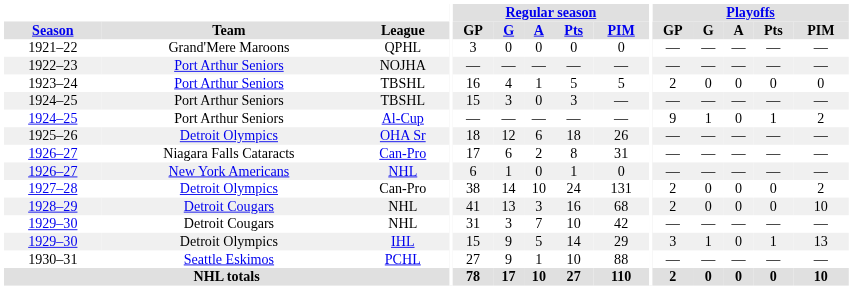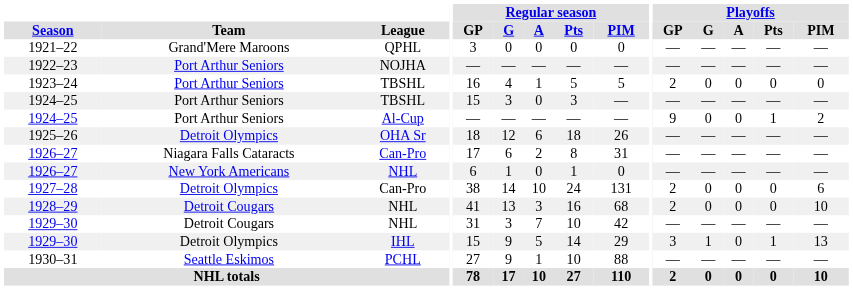 <table border="0" cellpadding="1" cellspacing="0" style="text-align:center; width:60em">
 <tr bgcolor="#e0e0e0">
 <th colspan="3" bgcolor="#ffffff"></th>
 <th rowspan="100" bgcolor="#ffffff"></th>
 <th colspan="5"><a href='#'>Regular season</a></th>
 <th rowspan="100" bgcolor="#ffffff"></th>
 <th colspan="5"><a href='#'>Playoffs</a></th>
 </tr>
 <tr bgcolor="#e0e0e0">
 <th><a href='#'>Season</a></th>
 <th>Team</th>
 <th>League</th>
 <th>GP</th>
 <th><a href='#'>G</a></th>
 <th><a href='#'>A</a></th>
 <th><a href='#'>Pts</a></th>
 <th><a href='#'>PIM</a></th>
 <th>GP</th>
 <th>G</th>
 <th>A</th>
 <th>Pts</th>
 <th>PIM</th>
 </tr>
 <tr>
 <td>1921–22</td>
 <td>Grand'Mere Maroons</td>
 <td>QPHL</td>
 <td>3</td>
 <td>0</td>
 <td>0</td>
 <td>0</td>
 <td>0</td>
 <td>—</td>
 <td>—</td>
 <td>—</td>
 <td>—</td>
 <td>—</td>
 </tr>
 <tr bgcolor="#f0f0f0">
 <td>1922–23</td>
 <td><a href='#'>Port Arthur Seniors</a></td>
 <td>NOJHA</td>
 <td>—</td>
 <td>—</td>
 <td>—</td>
 <td>—</td>
 <td>—</td>
 <td>—</td>
 <td>—</td>
 <td>—</td>
 <td>—</td>
 <td>—</td>
 </tr>
 <tr>
 <td>1923–24</td>
 <td><a href='#'>Port Arthur Seniors</a></td>
 <td>TBSHL</td>
 <td>16</td>
 <td>4</td>
 <td>1</td>
 <td>5</td>
 <td>5</td>
 <td>2</td>
 <td>0</td>
 <td>0</td>
 <td>0</td>
 <td>0</td>
 </tr>
 <tr bgcolor="#f0f0f0">
 <td>1924–25</td>
 <td>Port Arthur Seniors</td>
 <td>TBSHL</td>
 <td>15</td>
 <td>3</td>
 <td>0</td>
 <td>3</td>
 <td>—</td>
 <td>—</td>
 <td>—</td>
 <td>—</td>
 <td>—</td>
 <td>—</td>
 </tr>
 <tr>
 <td><a href='#'>1924–25</a></td>
 <td>Port Arthur Seniors</td>
 <td><a href='#'>Al-Cup</a></td>
 <td>—</td>
 <td>—</td>
 <td>—</td>
 <td>—</td>
 <td>—</td>
 <td>9</td>
-<td>1</td>
+<td>0</td>
 <td>0</td>
 <td>1</td>
 <td>2</td>
 </tr>
 <tr bgcolor="#f0f0f0">
 <td>1925–26</td>
 <td><a href='#'>Detroit Olympics</a></td>
 <td><a href='#'>OHA Sr</a></td>
 <td>18</td>
 <td>12</td>
 <td>6</td>
 <td>18</td>
 <td>26</td>
 <td>—</td>
 <td>—</td>
 <td>—</td>
 <td>—</td>
 <td>—</td>
 </tr>
 <tr>
 <td><a href='#'>1926–27</a></td>
 <td>Niagara Falls Cataracts</td>
 <td><a href='#'>Can-Pro</a></td>
 <td>17</td>
 <td>6</td>
 <td>2</td>
 <td>8</td>
 <td>31</td>
 <td>—</td>
 <td>—</td>
 <td>—</td>
 <td>—</td>
 <td>—</td>
 </tr>
 <tr bgcolor="#f0f0f0">
 <td><a href='#'>1926–27</a></td>
 <td><a href='#'>New York Americans</a></td>
 <td><a href='#'>NHL</a></td>
 <td>6</td>
 <td>1</td>
 <td>0</td>
 <td>1</td>
 <td>0</td>
 <td>—</td>
 <td>—</td>
 <td>—</td>
 <td>—</td>
 <td>—</td>
 </tr>
 <tr>
 <td><a href='#'>1927–28</a></td>
 <td><a href='#'>Detroit Olympics</a></td>
 <td>Can-Pro</td>
 <td>38</td>
 <td>14</td>
 <td>10</td>
 <td>24</td>
 <td>131</td>
 <td>2</td>
 <td>0</td>
 <td>0</td>
 <td>0</td>
-<td>2</td>
+<td>6</td>
 </tr>
 <tr bgcolor="#f0f0f0">
 <td><a href='#'>1928–29</a></td>
 <td><a href='#'>Detroit Cougars</a></td>
 <td>NHL</td>
 <td>41</td>
 <td>13</td>
 <td>3</td>
 <td>16</td>
 <td>68</td>
 <td>2</td>
 <td>0</td>
 <td>0</td>
 <td>0</td>
 <td>10</td>
 </tr>
 <tr>
 <td><a href='#'>1929–30</a></td>
 <td>Detroit Cougars</td>
 <td>NHL</td>
 <td>31</td>
 <td>3</td>
 <td>7</td>
 <td>10</td>
 <td>42</td>
 <td>—</td>
 <td>—</td>
 <td>—</td>
 <td>—</td>
 <td>—</td>
 </tr>
 <tr bgcolor="#f0f0f0">
 <td><a href='#'>1929–30</a></td>
 <td>Detroit Olympics</td>
 <td><a href='#'>IHL</a></td>
 <td>15</td>
 <td>9</td>
 <td>5</td>
 <td>14</td>
 <td>29</td>
 <td>3</td>
 <td>1</td>
 <td>0</td>
 <td>1</td>
 <td>13</td>
 </tr>
 <tr>
 <td>1930–31</td>
 <td><a href='#'>Seattle Eskimos</a></td>
 <td><a href='#'>PCHL</a></td>
 <td>27</td>
 <td>9</td>
 <td>1</td>
 <td>10</td>
 <td>88</td>
 <td>—</td>
 <td>—</td>
 <td>—</td>
 <td>—</td>
 <td>—</td>
 </tr>
 <tr bgcolor="#e0e0e0">
 <th colspan="3">NHL totals</th>
 <th>78</th>
 <th>17</th>
 <th>10</th>
 <th>27</th>
 <th>110</th>
 <th>2</th>
 <th>0</th>
 <th>0</th>
 <th>0</th>
 <th>10</th>
 </tr>
 </table>
